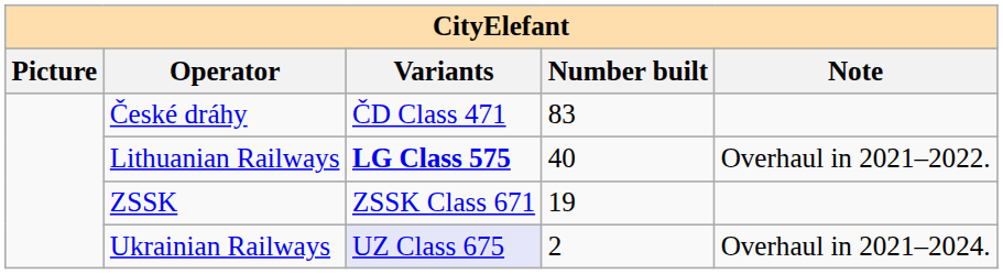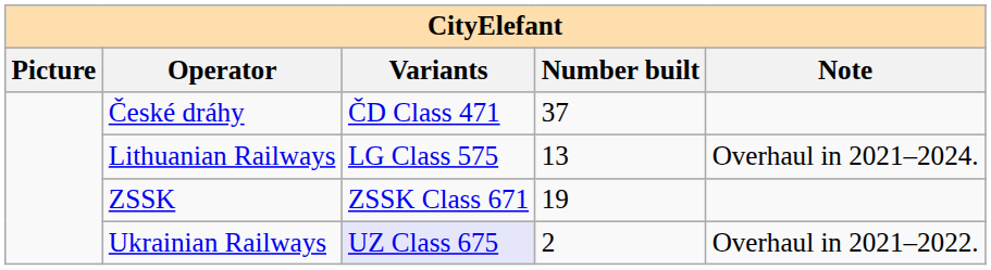 <table class="wikitable">
 <tr>
 <th colspan="5" style="background: #ffdead;">CityElefant</th>
 </tr>
 <tr>
 <th>Picture</th>
 <th>Operator</th>
 <th>Variants</th>
 <th>Number built</th>
 <th>Note</th>
 </tr>
 <tr>
 <td rowspan="4"></td>
 <td> <a href='#'>České dráhy</a></td>
 <td><a href='#'>ČD Class 471</a></td>
-<td>83</td>
+<td>37</td>
 <td></td>
 </tr>
 <tr>
 <td> <a href='#'>Lithuanian Railways</a></td>
-<td><strong><a href='#'>LG Class 575</a></strong></td>
-<td>40</td>
-<td>Overhaul  in 2021–2022.</td>
+<td><a href='#'>LG Class 575</a></td>
+<td>13</td>
+<td>Overhaul  in 2021–2024.</td>
 </tr>
 <tr>
 <td> <a href='#'>ZSSK</a></td>
 <td><a href='#'>ZSSK Class 671</a></td>
 <td>19</td>
 <td></td>
 </tr>
 <tr>
 <td> <a href='#'>Ukrainian Railways</a></td>
 <td style="background: lavender;"><a href='#'>UZ Class 675</a></td>
 <td>2</td>
-<td>Overhaul  in 2021–2024.</td>
+<td>Overhaul  in 2021–2022.</td>
 </tr>
 </table>
